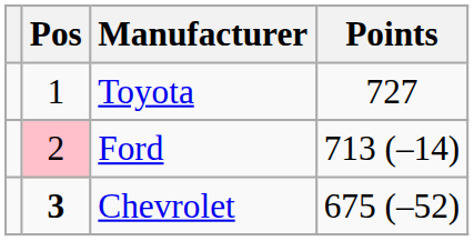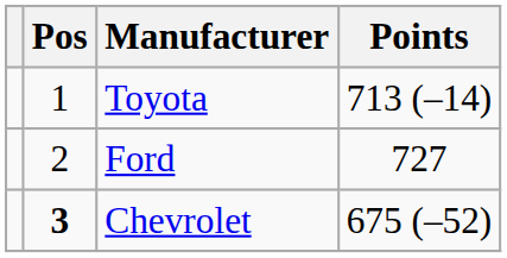 <table class="wikitable" style="font-size: 95%">
 <tr>
 <th></th>
 <th>Pos</th>
 <th>Manufacturer</th>
 <th>Points</th>
 </tr>
 <tr>
 <td align="left"></td>
 <td style="text-align:center;">1</td>
 <td><a href='#'>Toyota</a></td>
-<td style="text-align:center;">727</td>
+<td style="text-align:center;">713 (–14)</td>
 </tr>
 <tr>
 <td align="left"></td>
-<td style="background: pink; text-align:center;">2</td>
+<td style="text-align:center;">2</td>
 <td><a href='#'>Ford</a></td>
-<td style="text-align:center;">713 (–14)</td>
+<td style="text-align:center;">727</td>
 </tr>
 <tr>
 <td align="left"></td>
 <td style="text-align:center;"><strong>3</strong></td>
 <td><a href='#'>Chevrolet</a></td>
 <td style="text-align:center;">675 (–52)</td>
 </tr>
 <tr class="sortbottom">
 </tr>
 </table>
